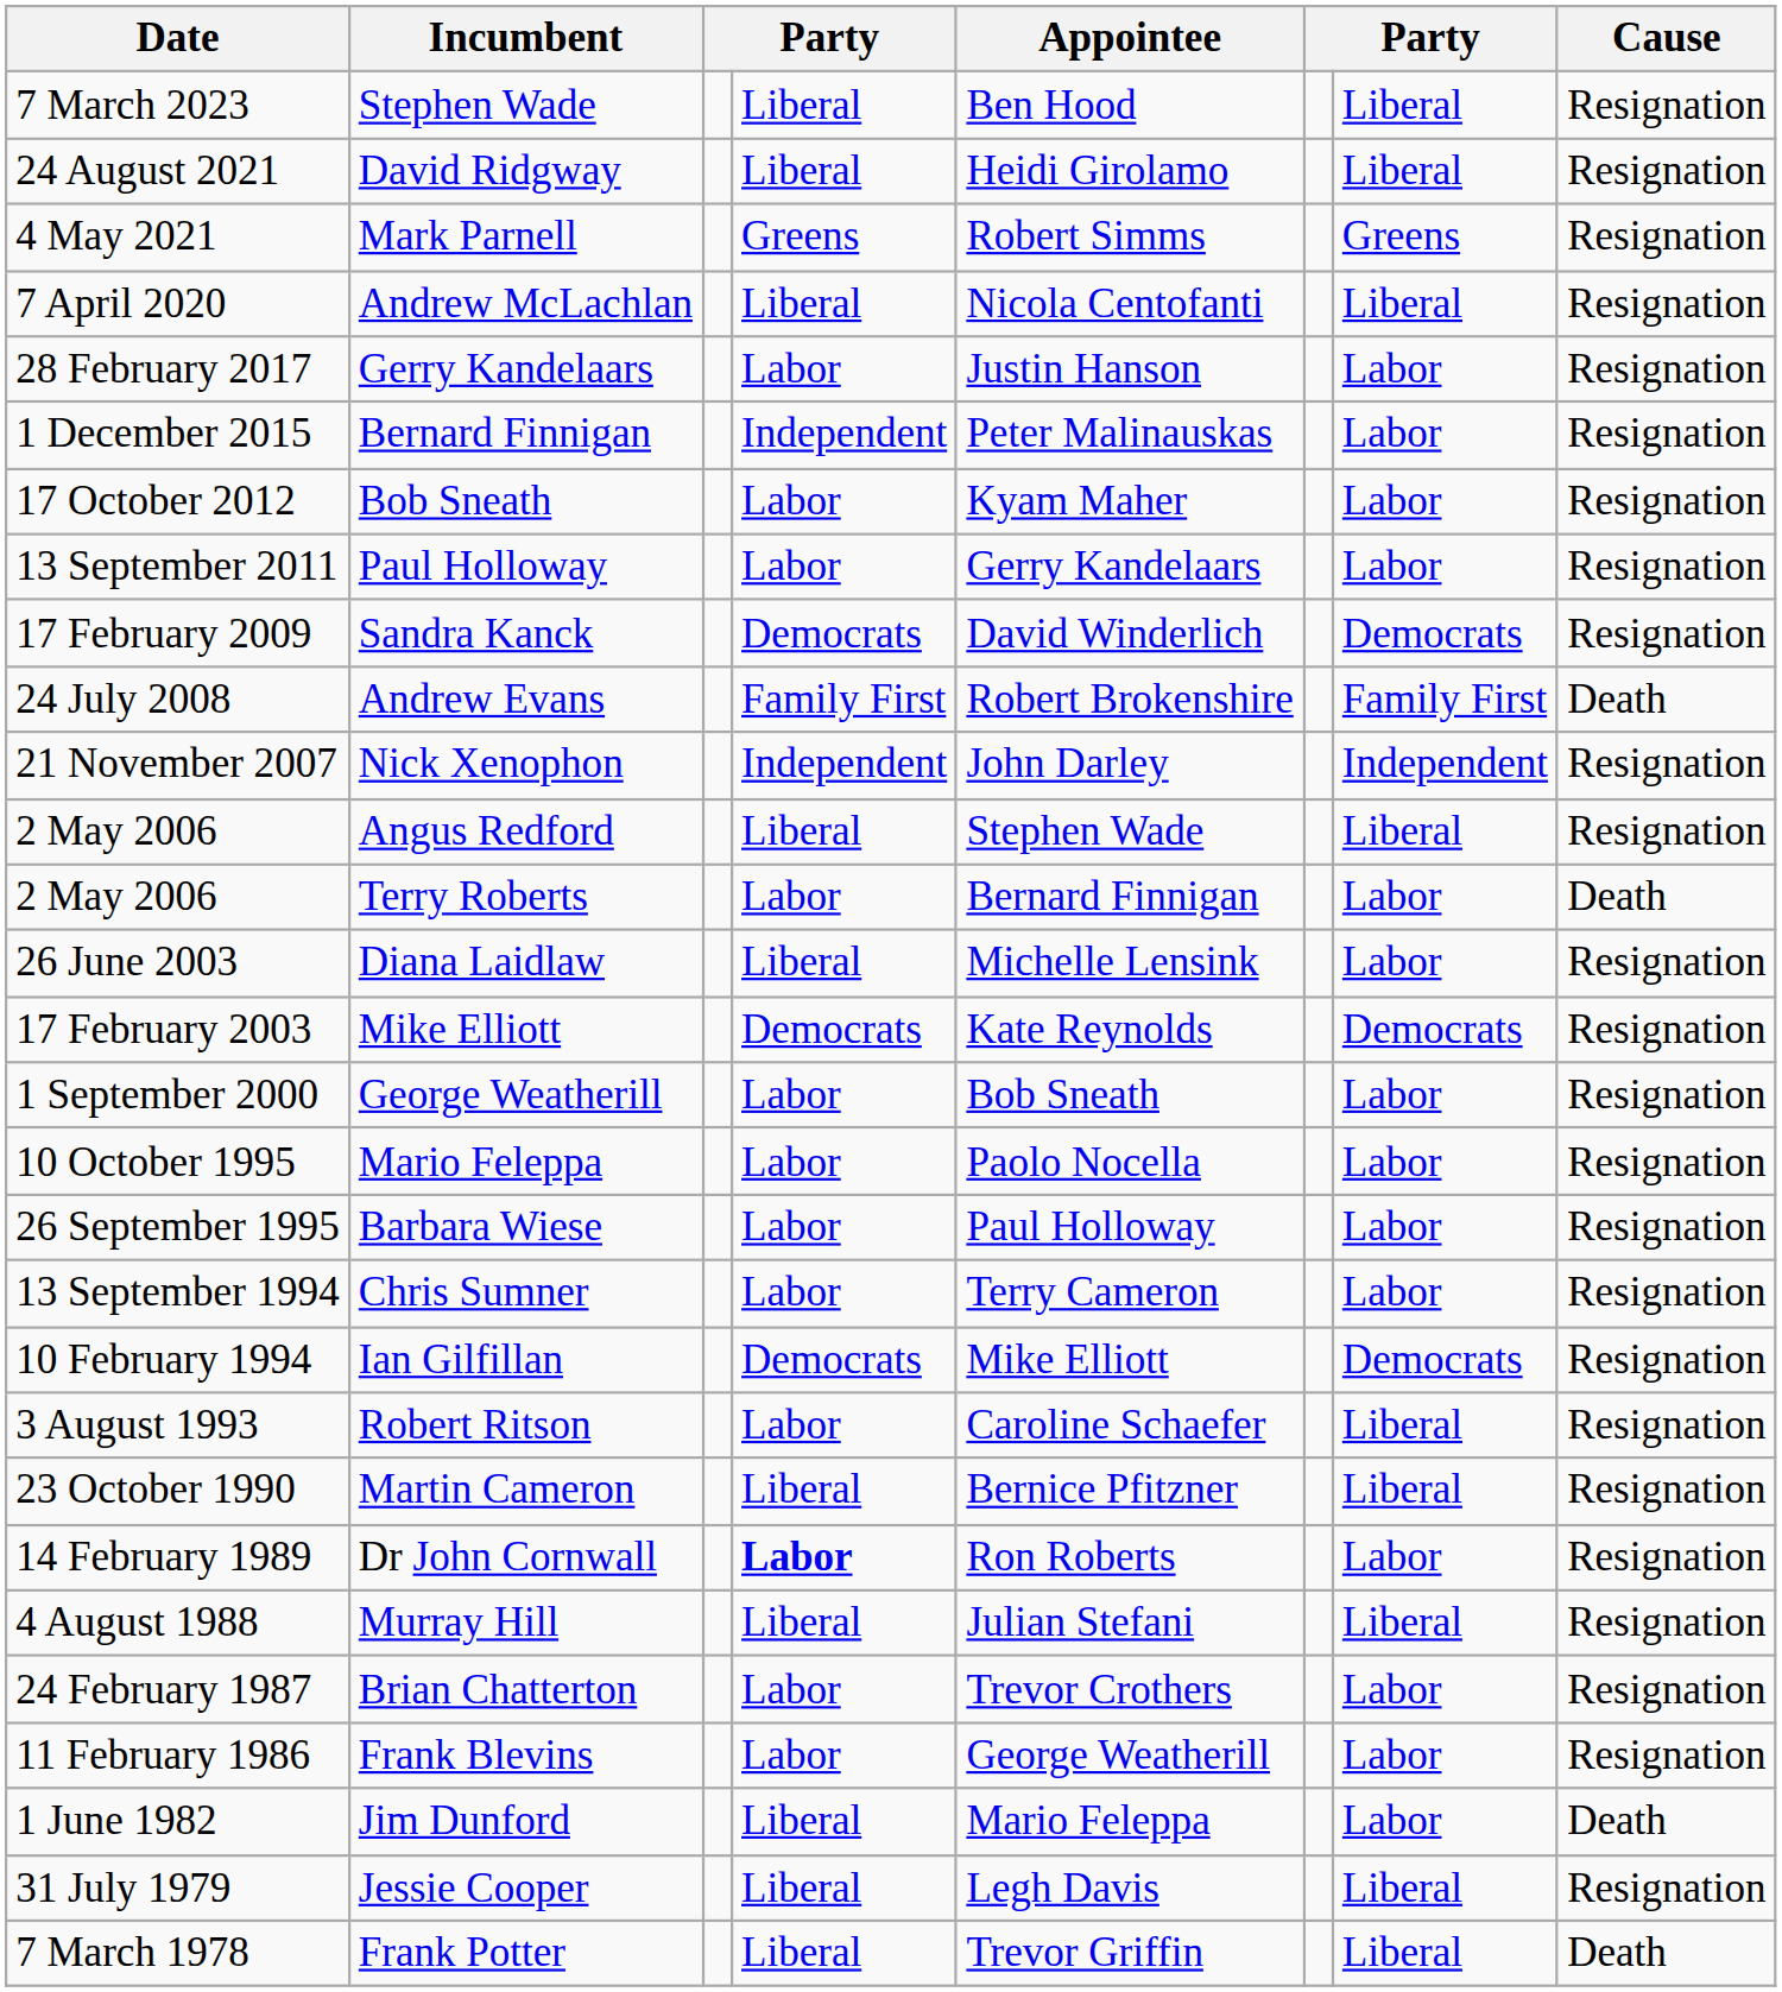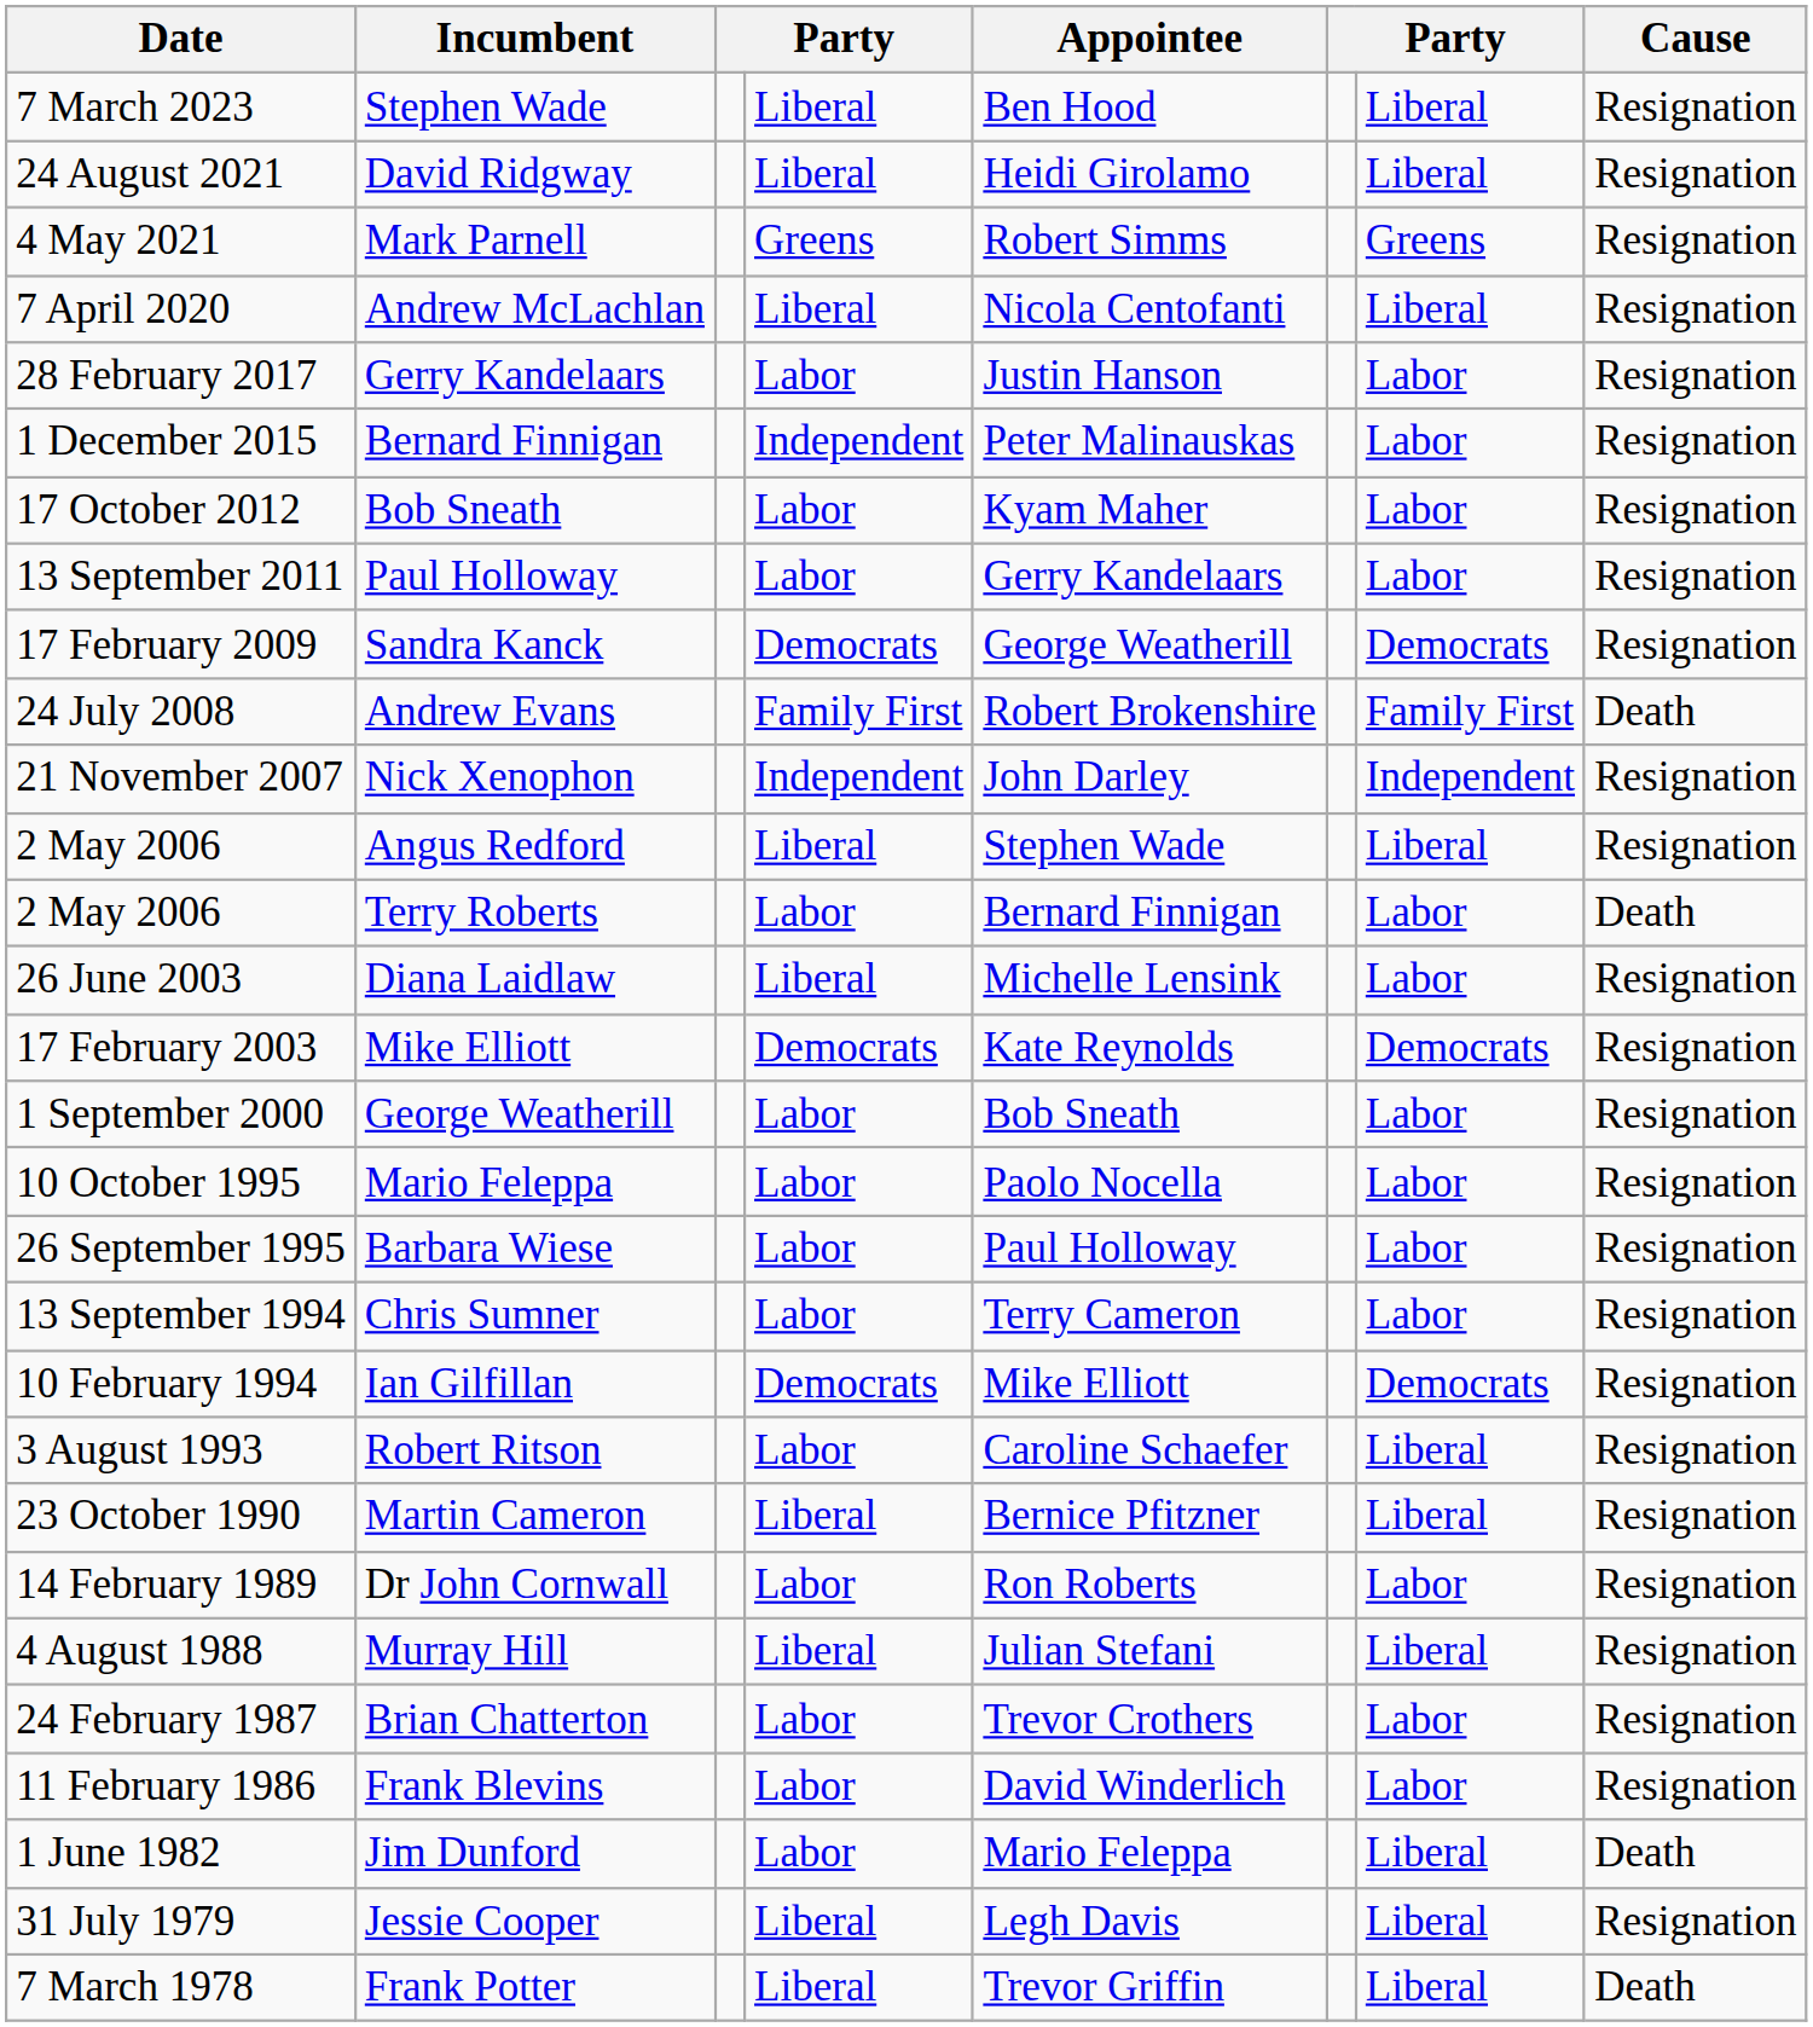 <table class="wikitable">
 <tr>
 <th>Date</th>
 <th>Incumbent</th>
 <th colspan=2>Party</th>
 <th>Appointee </th>
 <th colspan=2>Party</th>
 <th>Cause</th>
 </tr>
 <tr>
 <td>7 March 2023</td>
 <td><a href='#'>Stephen Wade</a></td>
 <td> </td>
 <td><a href='#'>Liberal</a></td>
 <td><a href='#'>Ben Hood</a></td>
 <td> </td>
 <td><a href='#'>Liberal</a></td>
 <td>Resignation</td>
 </tr>
 <tr>
 <td>24 August 2021</td>
 <td><a href='#'>David Ridgway</a></td>
 <td> </td>
 <td><a href='#'>Liberal</a></td>
 <td><a href='#'>Heidi Girolamo</a></td>
 <td> </td>
 <td><a href='#'>Liberal</a></td>
 <td>Resignation</td>
 </tr>
 <tr>
 <td>4 May 2021</td>
 <td><a href='#'>Mark Parnell</a></td>
 <td> </td>
 <td><a href='#'>Greens</a></td>
 <td><a href='#'>Robert Simms</a></td>
 <td> </td>
 <td><a href='#'>Greens</a></td>
 <td>Resignation</td>
 </tr>
 <tr>
 <td>7 April 2020</td>
 <td><a href='#'>Andrew McLachlan</a></td>
 <td> </td>
 <td><a href='#'>Liberal</a></td>
 <td><a href='#'>Nicola Centofanti</a></td>
 <td> </td>
 <td><a href='#'>Liberal</a></td>
 <td>Resignation</td>
 </tr>
 <tr>
 <td>28 February 2017</td>
 <td><a href='#'>Gerry Kandelaars</a></td>
 <td> </td>
 <td><a href='#'>Labor</a></td>
 <td><a href='#'>Justin Hanson</a></td>
 <td> </td>
 <td><a href='#'>Labor</a></td>
 <td>Resignation</td>
 </tr>
 <tr>
 <td>1 December 2015</td>
 <td><a href='#'>Bernard Finnigan</a></td>
 <td> </td>
 <td><a href='#'>Independent</a> </td>
 <td><a href='#'>Peter Malinauskas</a></td>
 <td> </td>
 <td><a href='#'>Labor</a></td>
 <td>Resignation</td>
 </tr>
 <tr>
 <td>17 October 2012</td>
 <td><a href='#'>Bob Sneath</a></td>
 <td> </td>
 <td><a href='#'>Labor</a></td>
 <td><a href='#'>Kyam Maher</a></td>
 <td> </td>
 <td><a href='#'>Labor</a></td>
 <td>Resignation</td>
 </tr>
 <tr>
 <td>13 September 2011</td>
 <td><a href='#'>Paul Holloway</a></td>
 <td> </td>
 <td><a href='#'>Labor</a></td>
 <td><a href='#'>Gerry Kandelaars</a></td>
 <td> </td>
 <td><a href='#'>Labor</a></td>
 <td>Resignation</td>
 </tr>
 <tr>
 <td>17 February 2009</td>
 <td><a href='#'>Sandra Kanck</a></td>
 <td> </td>
 <td><a href='#'>Democrats</a></td>
-<td><a href='#'>David Winderlich</a></td>
+<td><a href='#'>George Weatherill</a></td>
 <td> </td>
 <td><a href='#'>Democrats</a></td>
 <td>Resignation</td>
 </tr>
 <tr>
 <td>24 July 2008</td>
 <td><a href='#'>Andrew Evans</a></td>
 <td> </td>
 <td><a href='#'>Family First</a></td>
 <td><a href='#'>Robert Brokenshire</a></td>
 <td> </td>
 <td><a href='#'>Family First</a></td>
 <td>Death</td>
 </tr>
 <tr>
 <td>21 November 2007</td>
 <td><a href='#'>Nick Xenophon</a></td>
 <td> </td>
 <td><a href='#'>Independent</a></td>
 <td><a href='#'>John Darley</a></td>
 <td> </td>
 <td><a href='#'>Independent</a></td>
 <td>Resignation</td>
 </tr>
 <tr>
 <td>2 May 2006</td>
 <td><a href='#'>Angus Redford</a></td>
 <td> </td>
 <td><a href='#'>Liberal</a></td>
 <td><a href='#'>Stephen Wade</a></td>
 <td> </td>
 <td><a href='#'>Liberal</a></td>
 <td>Resignation</td>
 </tr>
 <tr>
 <td>2 May 2006</td>
 <td><a href='#'>Terry Roberts</a></td>
 <td> </td>
 <td><a href='#'>Labor</a></td>
 <td><a href='#'>Bernard Finnigan</a></td>
 <td> </td>
 <td><a href='#'>Labor</a></td>
 <td>Death</td>
 </tr>
 <tr>
 <td>26 June 2003</td>
 <td><a href='#'>Diana Laidlaw</a></td>
 <td> </td>
 <td><a href='#'>Liberal</a></td>
 <td><a href='#'>Michelle Lensink</a></td>
 <td> </td>
 <td><a href='#'>Labor</a></td>
 <td>Resignation</td>
 </tr>
 <tr>
 <td>17 February 2003</td>
 <td><a href='#'>Mike Elliott</a></td>
 <td> </td>
 <td><a href='#'>Democrats</a></td>
 <td><a href='#'>Kate Reynolds</a></td>
 <td> </td>
 <td><a href='#'>Democrats</a></td>
 <td>Resignation</td>
 </tr>
 <tr>
 <td>1 September 2000</td>
 <td><a href='#'>George Weatherill</a></td>
 <td> </td>
 <td><a href='#'>Labor</a></td>
 <td><a href='#'>Bob Sneath</a></td>
 <td> </td>
 <td><a href='#'>Labor</a></td>
 <td>Resignation</td>
 </tr>
 <tr>
 <td>10 October 1995</td>
 <td><a href='#'>Mario Feleppa</a></td>
 <td> </td>
 <td><a href='#'>Labor</a></td>
 <td><a href='#'>Paolo Nocella</a></td>
 <td> </td>
 <td><a href='#'>Labor</a></td>
 <td>Resignation</td>
 </tr>
 <tr>
 <td>26 September 1995</td>
 <td><a href='#'>Barbara Wiese</a></td>
 <td> </td>
 <td><a href='#'>Labor</a></td>
 <td><a href='#'>Paul Holloway</a></td>
 <td> </td>
 <td><a href='#'>Labor</a></td>
 <td>Resignation</td>
 </tr>
 <tr>
 <td>13 September 1994</td>
 <td><a href='#'>Chris Sumner</a></td>
 <td> </td>
 <td><a href='#'>Labor</a></td>
 <td><a href='#'>Terry Cameron</a></td>
 <td> </td>
 <td><a href='#'>Labor</a></td>
 <td>Resignation</td>
 </tr>
 <tr>
 <td>10 February 1994</td>
 <td><a href='#'>Ian Gilfillan</a></td>
 <td> </td>
 <td><a href='#'>Democrats</a></td>
 <td><a href='#'>Mike Elliott</a></td>
 <td> </td>
 <td><a href='#'>Democrats</a></td>
 <td>Resignation</td>
 </tr>
 <tr>
 <td>3 August 1993</td>
 <td><a href='#'>Robert Ritson</a></td>
 <td> </td>
 <td><a href='#'>Labor</a></td>
 <td><a href='#'>Caroline Schaefer</a></td>
 <td> </td>
 <td><a href='#'>Liberal</a></td>
 <td>Resignation</td>
 </tr>
 <tr>
 <td>23 October 1990</td>
 <td><a href='#'>Martin Cameron</a></td>
 <td> </td>
 <td><a href='#'>Liberal</a></td>
 <td><a href='#'>Bernice Pfitzner</a></td>
 <td> </td>
 <td><a href='#'>Liberal</a></td>
 <td>Resignation</td>
 </tr>
 <tr>
 <td>14 February 1989</td>
 <td>Dr <a href='#'>John Cornwall</a></td>
 <td> </td>
-<td><strong><a href='#'>Labor</a></strong></td>
+<td><a href='#'>Labor</a></td>
 <td><a href='#'>Ron Roberts</a></td>
 <td> </td>
 <td><a href='#'>Labor</a></td>
 <td>Resignation</td>
 </tr>
 <tr>
 <td>4 August 1988</td>
 <td><a href='#'>Murray Hill</a></td>
 <td> </td>
 <td><a href='#'>Liberal</a></td>
 <td><a href='#'>Julian Stefani</a></td>
 <td> </td>
 <td><a href='#'>Liberal</a></td>
 <td>Resignation</td>
 </tr>
 <tr>
 <td>24 February 1987</td>
 <td><a href='#'>Brian Chatterton</a></td>
 <td> </td>
 <td><a href='#'>Labor</a></td>
 <td><a href='#'>Trevor Crothers</a></td>
 <td> </td>
 <td><a href='#'>Labor</a></td>
 <td>Resignation</td>
 </tr>
 <tr>
 <td>11 February 1986</td>
 <td><a href='#'>Frank Blevins</a></td>
 <td> </td>
 <td><a href='#'>Labor</a></td>
-<td><a href='#'>George Weatherill</a></td>
+<td><a href='#'>David Winderlich</a></td>
 <td> </td>
 <td><a href='#'>Labor</a></td>
 <td>Resignation</td>
 </tr>
 <tr>
 <td>1 June 1982</td>
 <td><a href='#'>Jim Dunford</a></td>
 <td> </td>
-<td><a href='#'>Liberal</a></td>
+<td><a href='#'>Labor</a></td>
 <td><a href='#'>Mario Feleppa</a></td>
 <td> </td>
-<td><a href='#'>Labor</a></td>
+<td><a href='#'>Liberal</a></td>
 <td>Death</td>
 </tr>
 <tr>
 <td>31 July 1979</td>
 <td><a href='#'>Jessie Cooper</a></td>
 <td> </td>
 <td><a href='#'>Liberal</a></td>
 <td><a href='#'>Legh Davis</a></td>
 <td> </td>
 <td><a href='#'>Liberal</a></td>
 <td>Resignation</td>
 </tr>
 <tr>
 <td>7 March 1978</td>
 <td><a href='#'>Frank Potter</a></td>
 <td> </td>
 <td><a href='#'>Liberal</a></td>
 <td><a href='#'>Trevor Griffin</a></td>
 <td> </td>
 <td><a href='#'>Liberal</a></td>
 <td>Death</td>
 </tr>
 </table>
